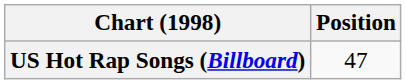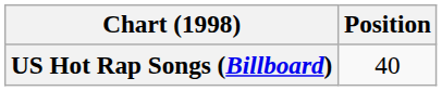 <table class="wikitable sortable plainrowheaders" style="text-align:center">
 <tr>
 <th scope="col">Chart (1998)</th>
 <th scope="col">Position</th>
 </tr>
 <tr>
 <th scope="row">US Hot Rap Songs (<em><a href='#'>Billboard</a></em>)</th>
-<td>47</td>
+<td>40</td>
 </tr>
 </table>
